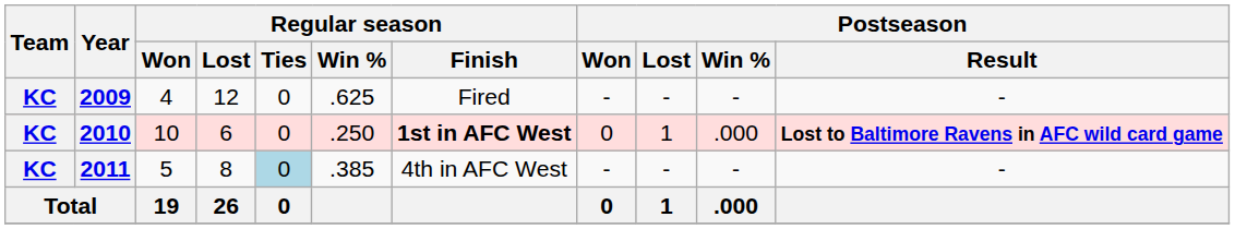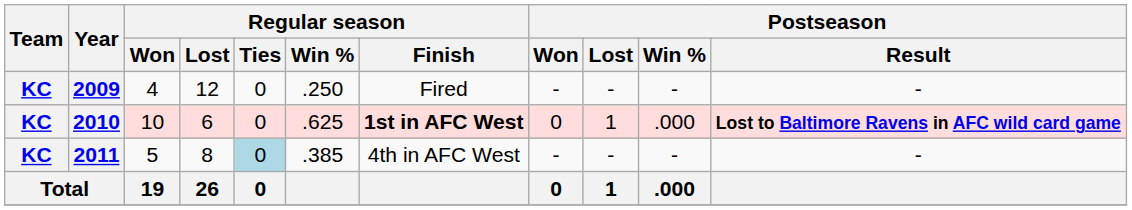 <table class="wikitable" style="font-size: 95%; text-align:center;">
 <tr>
 <th rowspan="2">Team</th>
 <th rowspan="2">Year</th>
 <th colspan="5">Regular season</th>
 <th colspan="4">Postseason</th>
 </tr>
 <tr>
 <th>Won</th>
 <th>Lost</th>
 <th>Ties</th>
 <th>Win %</th>
 <th>Finish</th>
 <th>Won</th>
 <th>Lost</th>
 <th>Win %</th>
 <th>Result</th>
 </tr>
 <tr>
 <th><a href='#'>KC</a></th>
 <th><a href='#'>2009</a></th>
 <td>4</td>
 <td>12</td>
 <td>0</td>
-<td>.625</td>
+<td>.250</td>
 <td>Fired</td>
 <td>-</td>
 <td>-</td>
 <td>-</td>
 <td>-</td>
 </tr>
 <tr style="background:#fdd;">
 <th><a href='#'>KC</a></th>
 <th><a href='#'>2010</a></th>
 <td>10</td>
 <td>6</td>
 <td>0</td>
-<td>.250</td>
+<td>.625</td>
 <td><strong>1st in AFC West</strong></td>
 <td>0</td>
 <td>1</td>
 <td>.000</td>
 <td><small><strong>Lost to <a href='#'>Baltimore Ravens</a> in <a href='#'>AFC wild card game</a></strong></small></td>
 </tr>
 <tr>
 <th><a href='#'>KC</a></th>
 <th><a href='#'>2011</a></th>
 <td>5</td>
 <td>8</td>
 <td style="background: lightblue;">0</td>
 <td>.385</td>
 <td>4th in AFC West</td>
 <td>-</td>
 <td>-</td>
 <td>-</td>
 <td>-</td>
 </tr>
 <tr>
 <th colspan="2">Total</th>
 <th>19</th>
 <th>26</th>
 <th>0</th>
 <th></th>
 <th></th>
 <th>0</th>
 <th>1</th>
 <th>.000</th>
 <th></th>
 </tr>
 <tr>
 </tr>
 </table>
